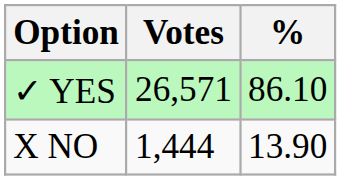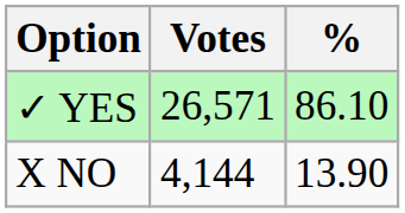 <table class="wikitable">
 <tr>
 <th>Option</th>
 <th>Votes</th>
 <th>%</th>
 </tr>
 <tr>
 <td style=background:#bbf8be>✓ YES</td>
 <td style=background:#bbf8be>26,571</td>
 <td style=background:#bbf8be>86.10</td>
 </tr>
 <tr>
 <td>X NO</td>
-<td>1,444</td>
+<td>4,144</td>
 <td>13.90</td>
 </tr>
 </table>
